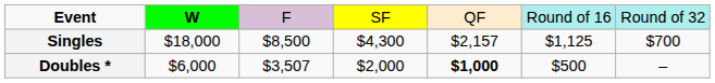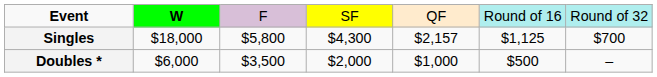 <table class=wikitable style=font-size:95%;text-align:center>
 <tr>
 <td style="width:130px"><strong>Event</strong></td>
 <td style="width:85px; background:lime"><strong>W</strong></td>
 <td style="width:85px; background:thistle">F</td>
 <td style="width:85px; background:#ffff00">SF</td>
 <td style="width:85px; background:#ffebcd">QF</td>
 <td style="width:85px; background:#afeeee">Round of 16</td>
 <td style="width:85px; background:#afeeee">Round of 32</td>
 </tr>
 <tr>
 <th style=background:#f3f3f3>Singles</th>
 <td>$18,000</td>
-<td>$8,500</td>
+<td>$5,800</td>
 <td>$4,300</td>
 <td>$2,157</td>
 <td>$1,125</td>
 <td>$700</td>
 </tr>
 <tr>
 <th style=background:#f3f3f3>Doubles *</th>
 <td>$6,000</td>
-<td>$3,507</td>
+<td>$3,500</td>
 <td>$2,000</td>
-<td><strong>$1,000</strong></td>
+<td>$1,000</td>
 <td>$500</td>
 <td>–</td>
 </tr>
 </table>
